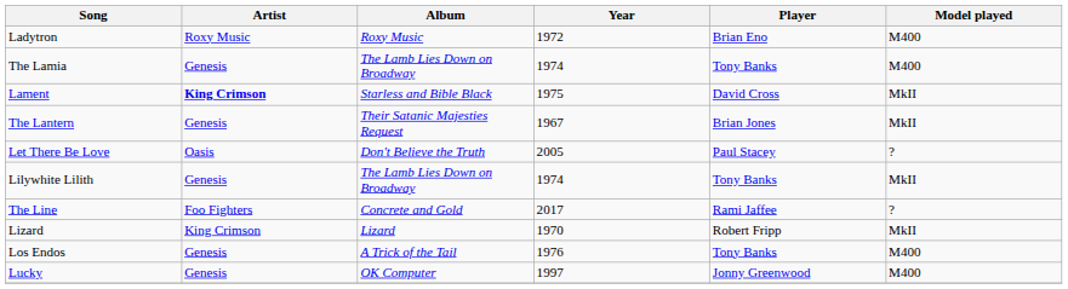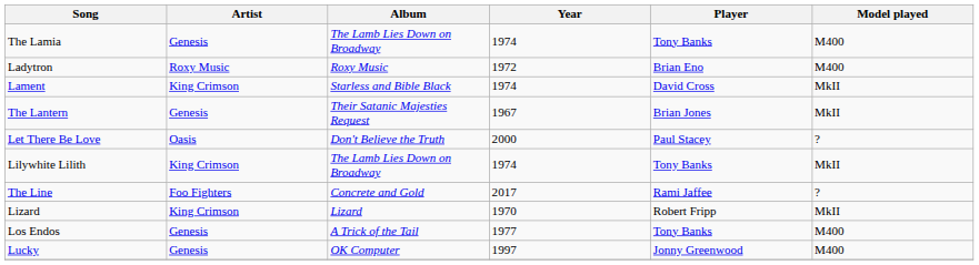 <table class="wikitable" style="width:100%">
 <tr>
 <th style="width:100px;">Song</th>
 <th style="width:100px;">Artist</th>
 <th style="width:100px;">Album</th>
 <th style="width:100px;">Year</th>
 <th style="width:100px;">Player</th>
 <th style="width:100px;">Model played</th>
 </tr>
 <tr>
+<td>The Lamia</td>
+<td><a href='#'>Genesis</a></td>
+<td><em><a href='#'>The Lamb Lies Down on Broadway</a></em></td>
+<td>1974</td>
+<td><a href='#'>Tony Banks</a></td>
+<td>M400</td>
+</tr>
+<tr>
 <td>Ladytron</td>
 <td><a href='#'>Roxy Music</a></td>
 <td><em><a href='#'>Roxy Music</a></em></td>
 <td>1972</td>
 <td><a href='#'>Brian Eno</a></td>
 <td>M400</td>
 </tr>
 <tr>
-<td>The Lamia</td>
-<td><a href='#'>Genesis</a></td>
-<td><em><a href='#'>The Lamb Lies Down on Broadway</a></em></td>
+<td><a href='#'>Lament</a></td>
+<td><a href='#'>King Crimson</a></td>
+<td><em><a href='#'>Starless and Bible Black</a></em></td>
 <td>1974</td>
-<td><a href='#'>Tony Banks</a></td>
-<td>M400</td>
-</tr>
-<tr>
-<td><a href='#'>Lament</a></td>
-<td><strong><a href='#'>King Crimson</a></strong></td>
-<td><em><a href='#'>Starless and Bible Black</a></em></td>
-<td>1975</td>
 <td><a href='#'>David Cross</a></td>
 <td>MkII</td>
 </tr>
 <tr>
 <td><a href='#'>The Lantern</a></td>
 <td><a href='#'>Genesis</a></td>
 <td><em><a href='#'>Their Satanic Majesties Request</a></em></td>
 <td>1967</td>
 <td><a href='#'>Brian Jones</a></td>
 <td>MkII</td>
 </tr>
 <tr>
 <td><a href='#'>Let There Be Love</a></td>
 <td><a href='#'>Oasis</a></td>
 <td><em><a href='#'>Don't Believe the Truth</a></em></td>
-<td>2005</td>
+<td>2000</td>
 <td><a href='#'>Paul Stacey</a></td>
 <td>?</td>
 </tr>
 <tr>
 <td>Lilywhite Lilith</td>
-<td><a href='#'>Genesis</a></td>
+<td><a href='#'>King Crimson</a></td>
 <td><em><a href='#'>The Lamb Lies Down on Broadway</a></em></td>
 <td>1974</td>
 <td><a href='#'>Tony Banks</a></td>
 <td>MkII</td>
 </tr>
 <tr>
 <td><a href='#'>The Line</a></td>
 <td><a href='#'>Foo Fighters</a></td>
 <td><em><a href='#'>Concrete and Gold</a></em></td>
 <td>2017</td>
 <td><a href='#'>Rami Jaffee</a></td>
 <td>?</td>
 </tr>
 <tr>
 <td>Lizard</td>
 <td><a href='#'>King Crimson</a></td>
 <td><em><a href='#'>Lizard</a></em></td>
 <td>1970</td>
 <td>Robert Fripp</td>
 <td>MkII</td>
 </tr>
 <tr>
 <td>Los Endos</td>
 <td><a href='#'>Genesis</a></td>
 <td><em><a href='#'>A Trick of the Tail</a></em></td>
-<td>1976</td>
+<td>1977</td>
 <td><a href='#'>Tony Banks</a></td>
 <td>M400</td>
 </tr>
 <tr>
 <td><a href='#'>Lucky</a></td>
 <td><a href='#'>Genesis</a></td>
 <td><em><a href='#'>OK Computer</a></em></td>
 <td>1997</td>
 <td><a href='#'>Jonny Greenwood</a></td>
 <td>M400</td>
 </tr>
 <tr>
 </tr>
 </table>
